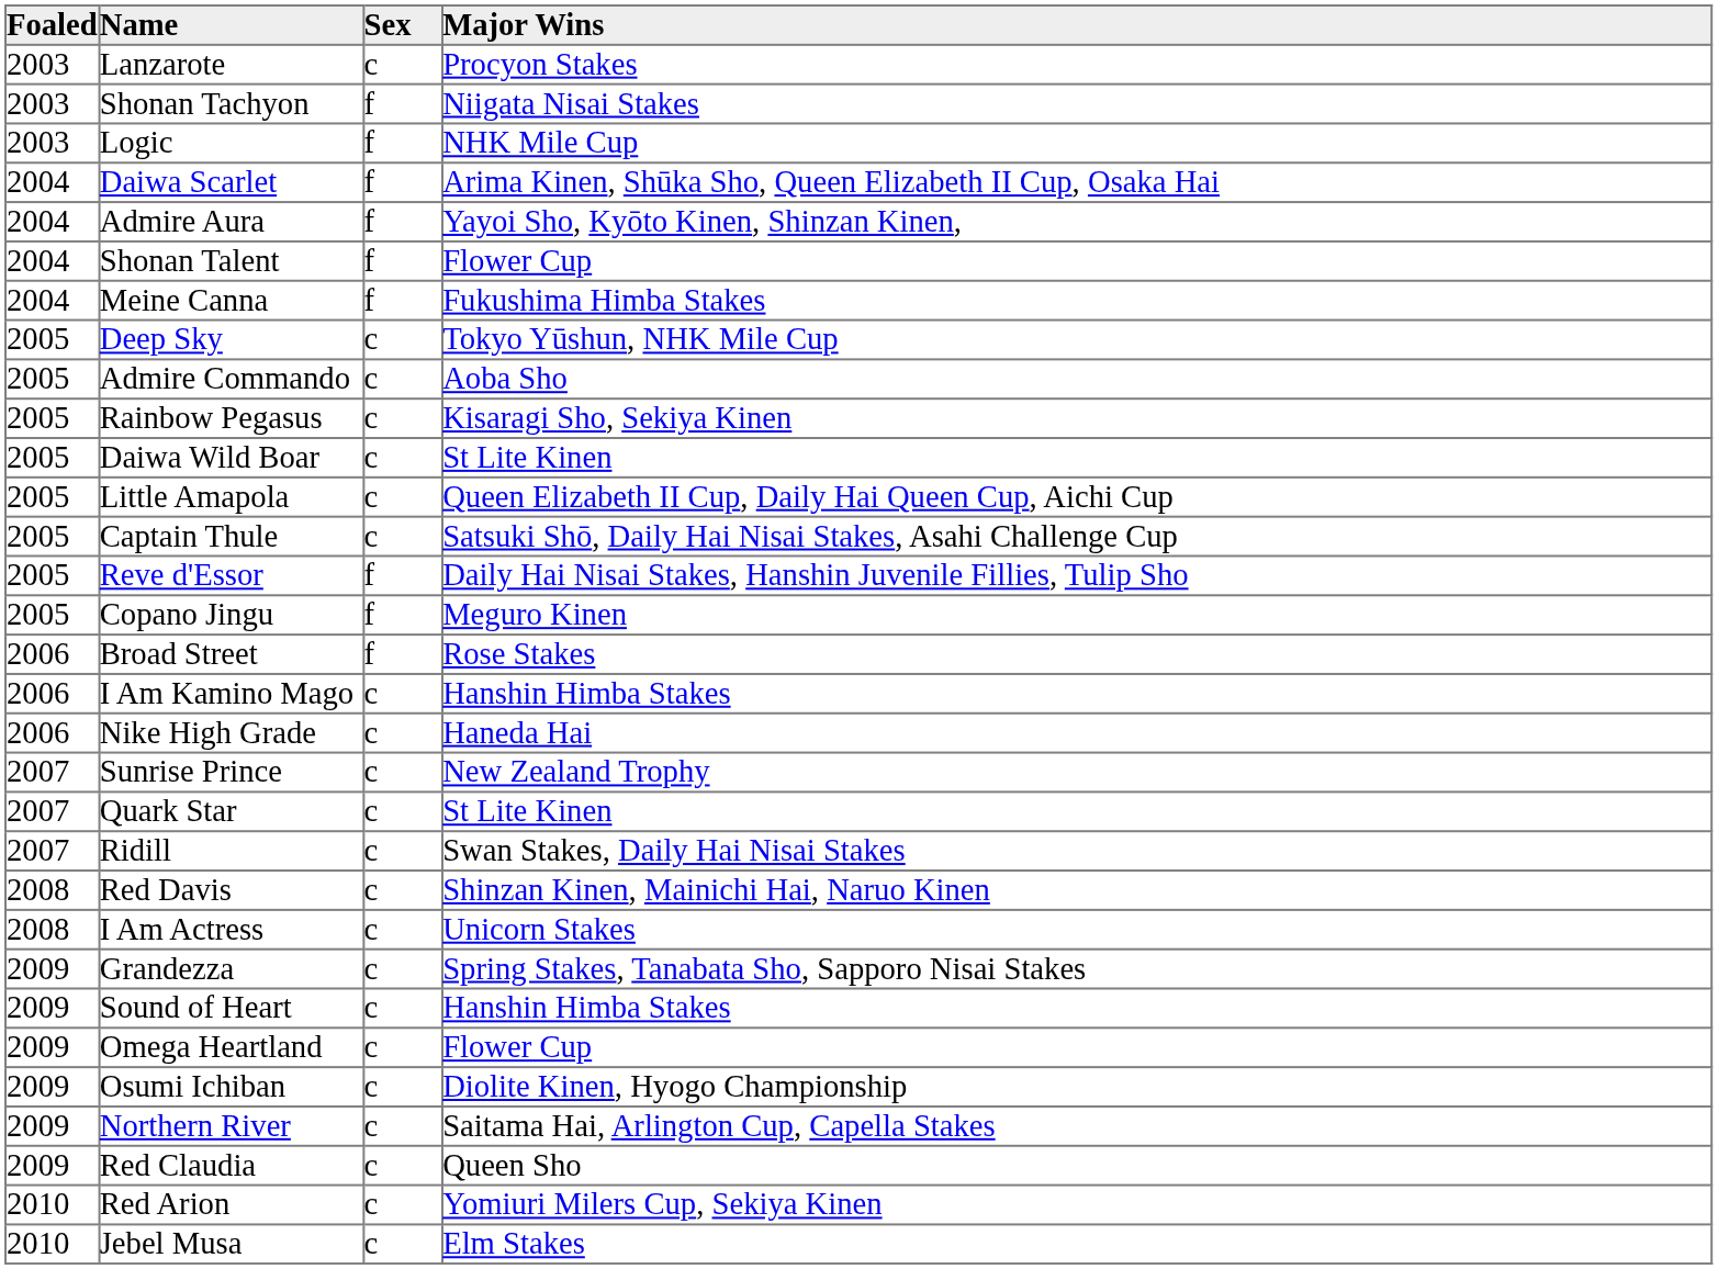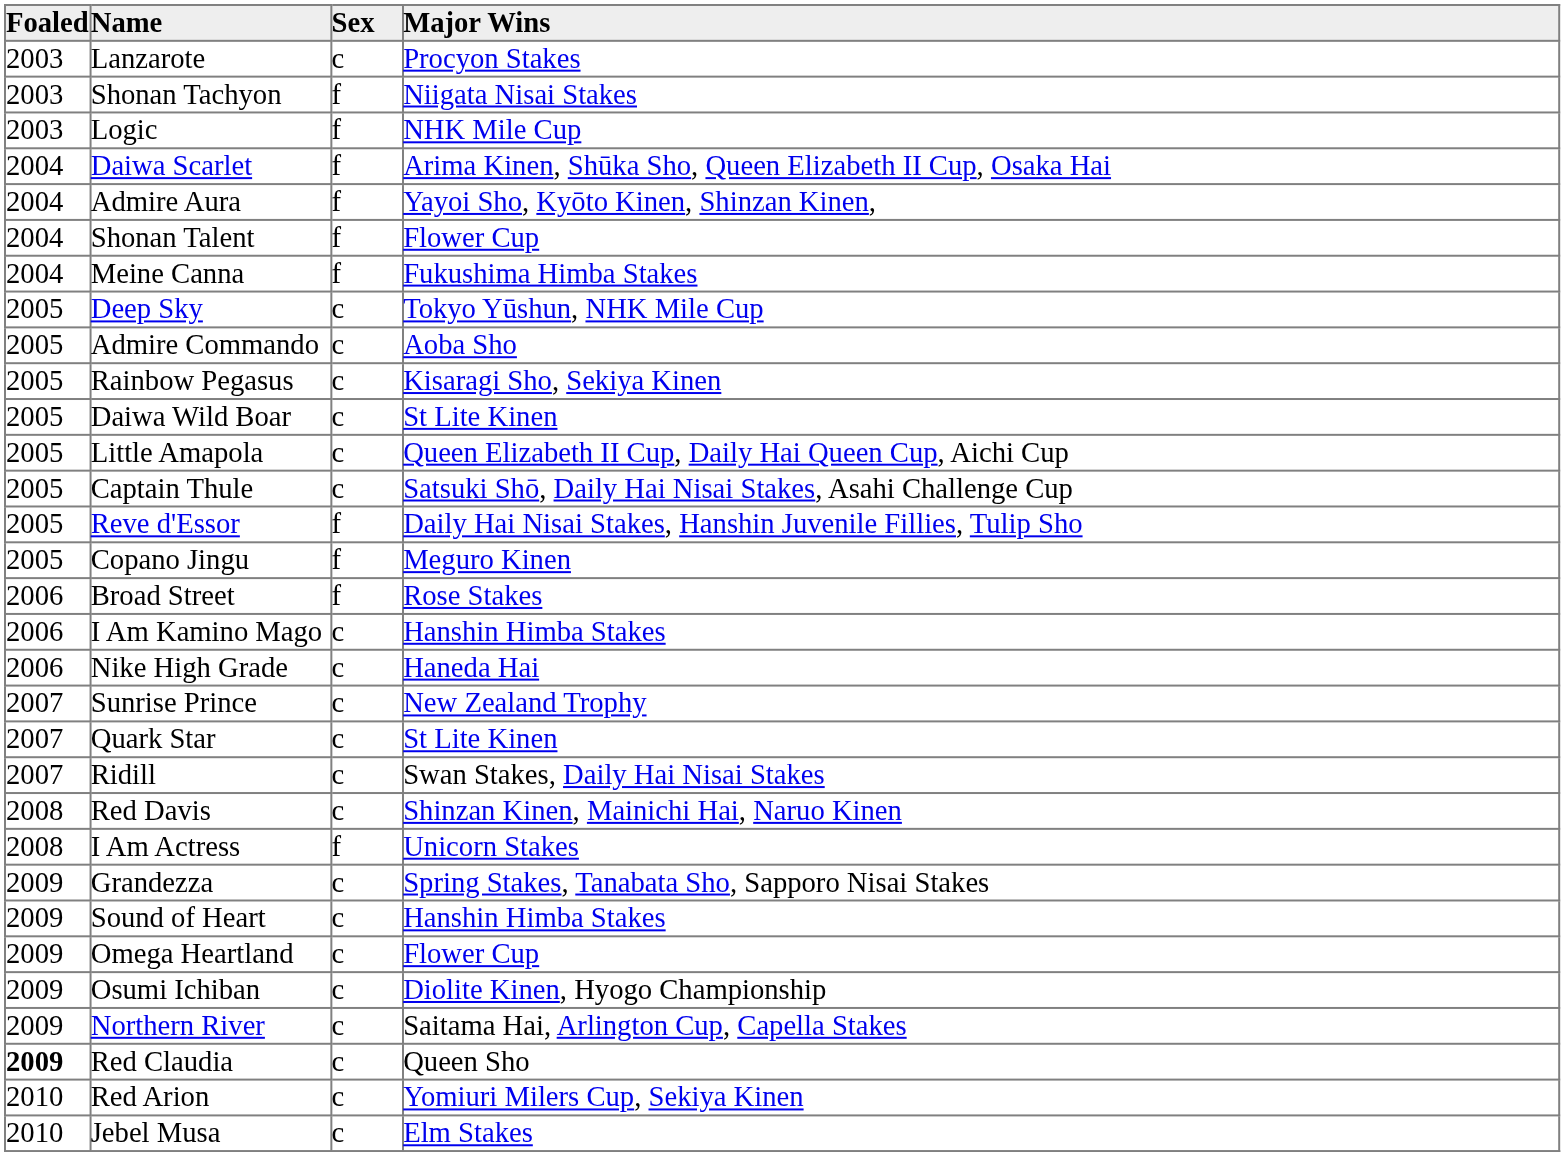 <table border="1" cellpadding="0" style="border-collapse: collapse; font-size:90%">
 <tr style="background:#eee;">
 <td style="width:35px;"><strong>Foaled</strong></td>
 <td style="width:120px;"><strong>Name</strong></td>
 <td style="width:35px;"><strong>Sex</strong></td>
 <td style="width:580px;"><strong>Major Wins</strong></td>
 </tr>
 <tr>
 <td>2003</td>
 <td>Lanzarote</td>
 <td>c</td>
 <td><a href='#'>Procyon Stakes</a></td>
 </tr>
 <tr>
 <td>2003</td>
 <td>Shonan Tachyon</td>
 <td>f</td>
 <td><a href='#'>Niigata Nisai Stakes</a></td>
 </tr>
 <tr>
 <td>2003</td>
 <td>Logic</td>
 <td>f</td>
 <td><a href='#'>NHK Mile Cup</a></td>
 </tr>
 <tr>
 <td>2004</td>
 <td><a href='#'>Daiwa Scarlet</a></td>
 <td>f</td>
 <td><a href='#'>Arima Kinen</a>, <a href='#'>Shūka Sho</a>, <a href='#'>Queen Elizabeth II Cup</a>, <a href='#'>Osaka Hai</a></td>
 </tr>
 <tr>
 <td>2004</td>
 <td>Admire Aura</td>
 <td>f</td>
 <td><a href='#'>Yayoi Sho</a>, <a href='#'>Kyōto Kinen</a>, <a href='#'>Shinzan Kinen</a>,</td>
 </tr>
 <tr>
 <td>2004</td>
 <td>Shonan Talent</td>
 <td>f</td>
 <td><a href='#'>Flower Cup</a></td>
 </tr>
 <tr>
 <td>2004</td>
 <td>Meine Canna</td>
 <td>f</td>
 <td><a href='#'>Fukushima Himba Stakes</a></td>
 </tr>
 <tr>
 <td>2005</td>
 <td><a href='#'>Deep Sky</a></td>
 <td>c</td>
 <td><a href='#'>Tokyo Yūshun</a>, <a href='#'>NHK Mile Cup</a></td>
 </tr>
 <tr>
 <td>2005</td>
 <td>Admire Commando</td>
 <td>c</td>
 <td><a href='#'>Aoba Sho</a></td>
 </tr>
 <tr>
 <td>2005</td>
 <td>Rainbow Pegasus</td>
 <td>c</td>
 <td><a href='#'>Kisaragi Sho</a>, <a href='#'>Sekiya Kinen</a></td>
 </tr>
 <tr>
 <td>2005</td>
 <td>Daiwa Wild Boar</td>
 <td>c</td>
 <td><a href='#'>St Lite Kinen</a></td>
 </tr>
 <tr>
 <td>2005</td>
 <td>Little Amapola</td>
 <td>c</td>
 <td><a href='#'>Queen Elizabeth II Cup</a>, <a href='#'>Daily Hai Queen Cup</a>, Aichi Cup</td>
 </tr>
 <tr>
 <td>2005</td>
 <td>Captain Thule</td>
 <td>c</td>
 <td><a href='#'>Satsuki Shō</a>, <a href='#'>Daily Hai Nisai Stakes</a>, Asahi Challenge Cup</td>
 </tr>
 <tr>
 <td>2005</td>
 <td><a href='#'>Reve d'Essor</a></td>
 <td>f</td>
 <td><a href='#'>Daily Hai Nisai Stakes</a>, <a href='#'>Hanshin Juvenile Fillies</a>, <a href='#'>Tulip Sho</a></td>
 </tr>
 <tr>
 <td>2005</td>
 <td>Copano Jingu</td>
 <td>f</td>
 <td><a href='#'>Meguro Kinen</a></td>
 </tr>
 <tr>
 <td>2006</td>
 <td>Broad Street</td>
 <td>f</td>
 <td><a href='#'>Rose Stakes</a></td>
 </tr>
 <tr>
 <td>2006</td>
 <td>I Am Kamino Mago</td>
 <td>c</td>
 <td><a href='#'>Hanshin Himba Stakes</a></td>
 </tr>
 <tr>
 <td>2006</td>
 <td>Nike High Grade</td>
 <td>c</td>
 <td><a href='#'>Haneda Hai</a></td>
 </tr>
 <tr>
 <td>2007</td>
 <td>Sunrise Prince</td>
 <td>c</td>
 <td><a href='#'>New Zealand Trophy</a></td>
 </tr>
 <tr>
 <td>2007</td>
 <td>Quark Star</td>
 <td>c</td>
 <td><a href='#'>St Lite Kinen</a></td>
 </tr>
 <tr>
 <td>2007</td>
 <td>Ridill</td>
 <td>c</td>
 <td>Swan Stakes, <a href='#'>Daily Hai Nisai Stakes</a></td>
 </tr>
 <tr>
 <td>2008</td>
 <td>Red Davis</td>
 <td>c</td>
 <td><a href='#'>Shinzan Kinen</a>, <a href='#'>Mainichi Hai</a>, <a href='#'>Naruo Kinen</a></td>
 </tr>
 <tr>
 <td>2008</td>
 <td>I Am Actress</td>
-<td>c</td>
+<td>f</td>
 <td><a href='#'>Unicorn Stakes</a></td>
 </tr>
 <tr>
 <td>2009</td>
 <td>Grandezza</td>
 <td>c</td>
 <td><a href='#'> Spring Stakes</a>, <a href='#'>Tanabata Sho</a>, Sapporo Nisai Stakes</td>
 </tr>
 <tr>
 <td>2009</td>
 <td>Sound of Heart</td>
 <td>c</td>
 <td><a href='#'>Hanshin Himba Stakes</a></td>
 </tr>
 <tr>
 <td>2009</td>
 <td>Omega Heartland</td>
 <td>c</td>
 <td><a href='#'>Flower Cup</a></td>
 </tr>
 <tr>
 <td>2009</td>
 <td>Osumi Ichiban</td>
 <td>c</td>
 <td><a href='#'>Diolite Kinen</a>, Hyogo Championship</td>
 </tr>
 <tr>
 <td>2009</td>
 <td><a href='#'>Northern River</a></td>
 <td>c</td>
 <td>Saitama Hai, <a href='#'>Arlington Cup</a>, <a href='#'>Capella Stakes</a></td>
 </tr>
 <tr>
-<td>2009</td>
+<td><strong>2009</strong></td>
 <td>Red Claudia</td>
 <td>c</td>
 <td>Queen Sho</td>
 </tr>
 <tr>
 <td>2010</td>
 <td>Red Arion</td>
 <td>c</td>
 <td><a href='#'>Yomiuri Milers Cup</a>, <a href='#'>Sekiya Kinen</a></td>
 </tr>
 <tr>
 <td>2010</td>
 <td>Jebel Musa</td>
 <td>c</td>
 <td><a href='#'>Elm Stakes</a></td>
 </tr>
 <tr>
 </tr>
 </table>
